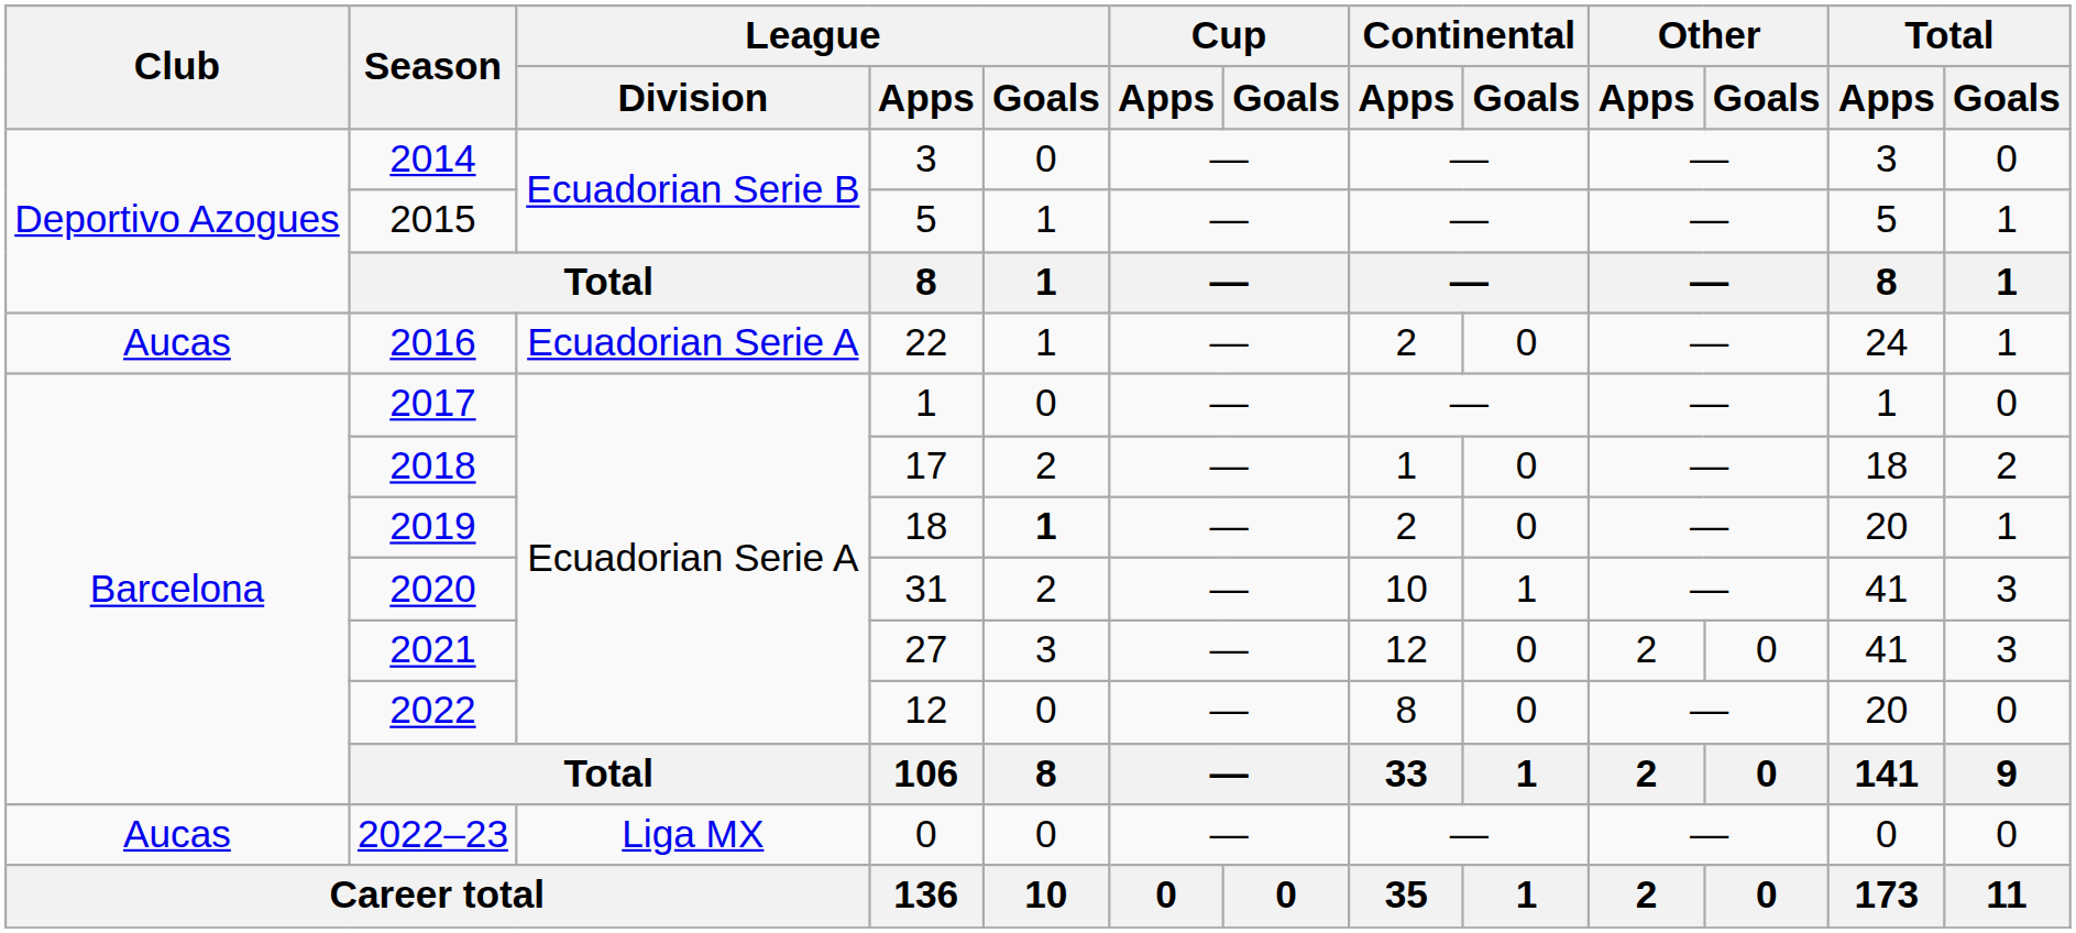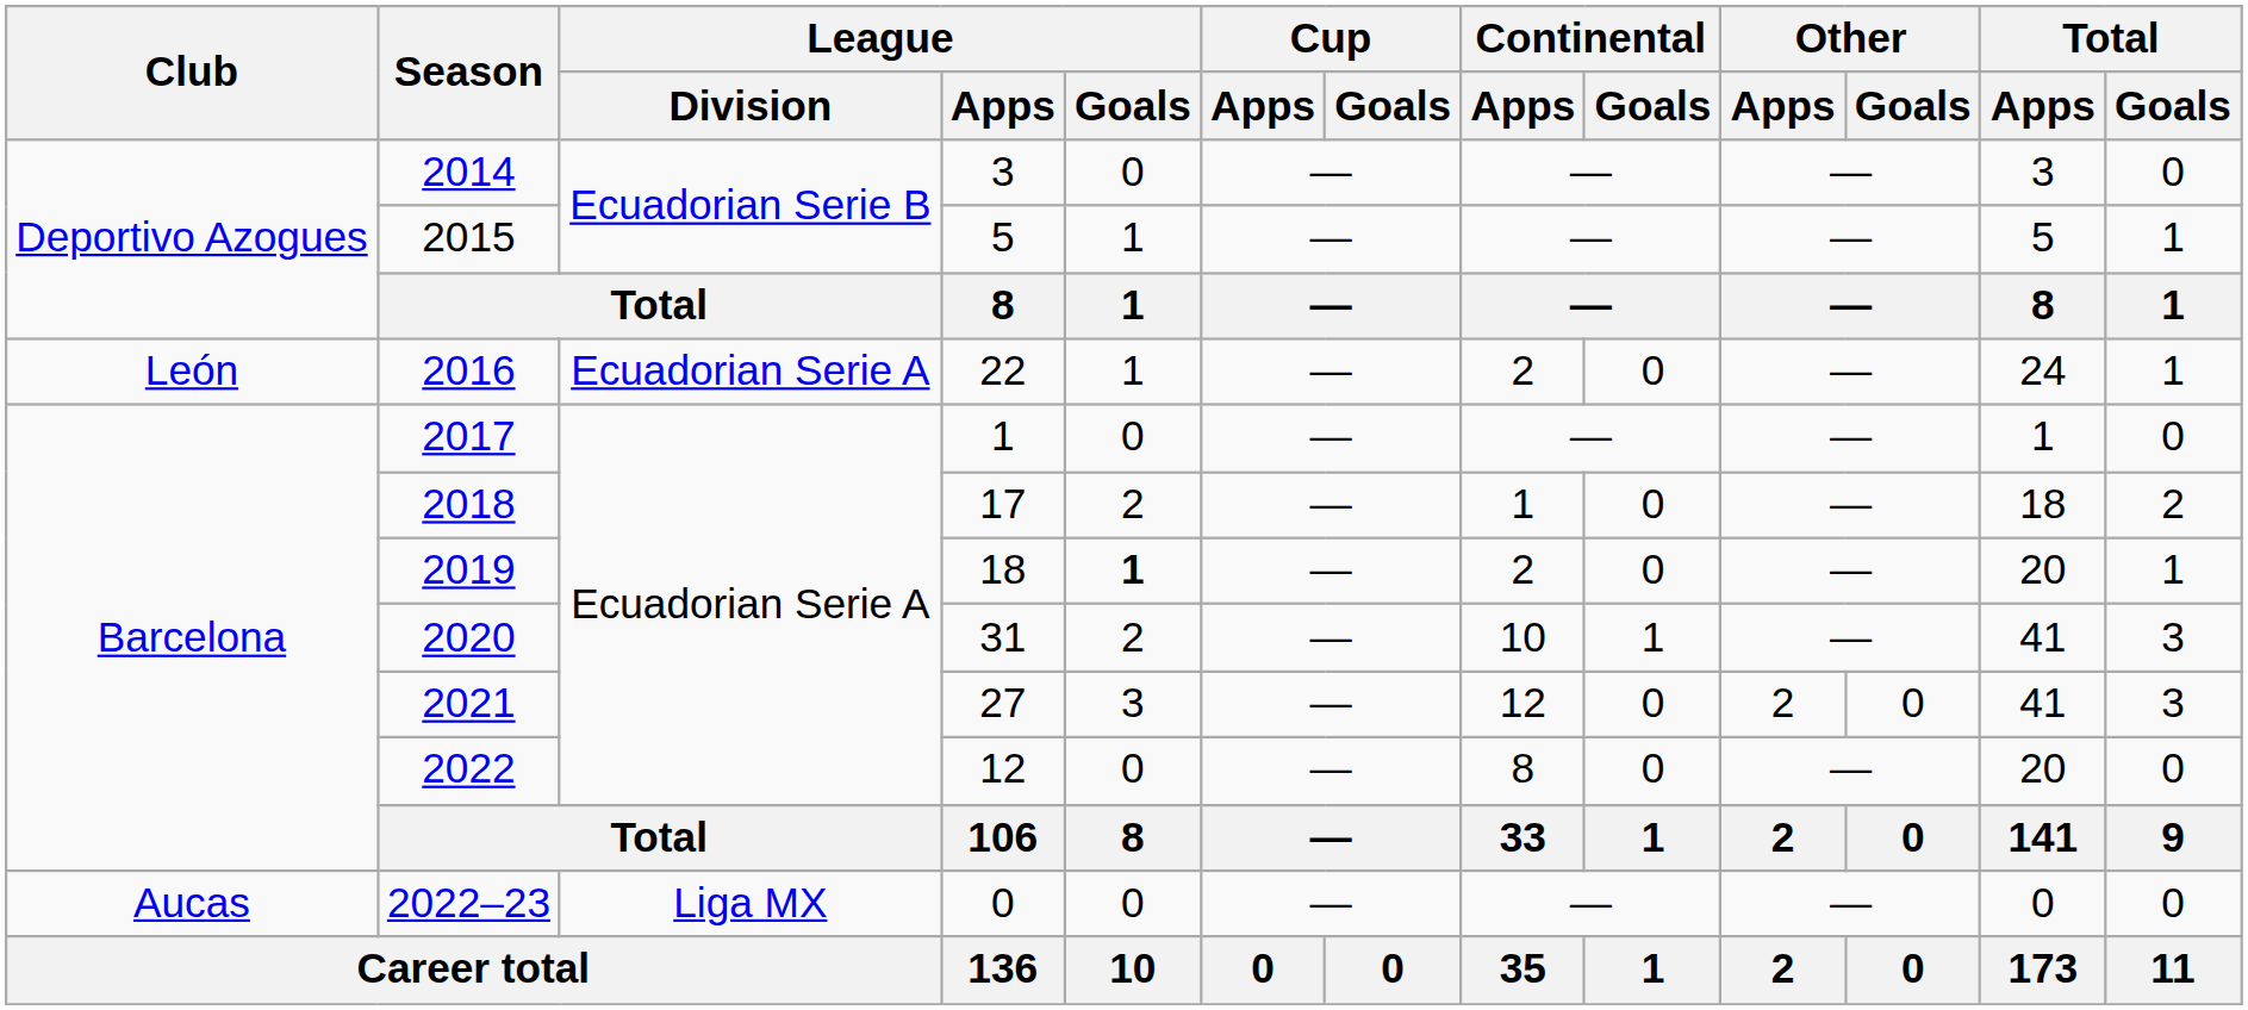 <table class="wikitable" style="text-align: center;">
 <tr>
 <th rowspan="2">Club</th>
 <th rowspan="2">Season</th>
 <th colspan="3">League</th>
 <th colspan="2">Cup</th>
 <th colspan="2">Continental</th>
 <th colspan="2">Other</th>
 <th colspan="2">Total</th>
 </tr>
 <tr>
 <th>Division</th>
 <th>Apps</th>
 <th>Goals</th>
 <th>Apps</th>
 <th>Goals</th>
 <th>Apps</th>
 <th>Goals</th>
 <th>Apps</th>
 <th>Goals</th>
 <th>Apps</th>
 <th>Goals</th>
 </tr>
 <tr>
 <td rowspan="3"><a href='#'>Deportivo Azogues</a></td>
 <td><a href='#'>2014</a></td>
 <td rowspan="2"><a href='#'>Ecuadorian Serie B</a></td>
 <td>3</td>
 <td>0</td>
 <td colspan="2">—</td>
 <td colspan="2">—</td>
 <td colspan="2">—</td>
 <td>3</td>
 <td>0</td>
 </tr>
 <tr>
 <td>2015</td>
 <td>5</td>
 <td>1</td>
 <td colspan="2">—</td>
 <td colspan="2">—</td>
 <td colspan="2">—</td>
 <td>5</td>
 <td>1</td>
 </tr>
 <tr>
 <th colspan="2">Total</th>
 <th>8</th>
 <th>1</th>
 <th colspan="2">—</th>
 <th colspan="2">—</th>
 <th colspan="2">—</th>
 <th>8</th>
 <th>1</th>
 </tr>
 <tr>
-<td><a href='#'>Aucas</a></td>
+<td rowspan="1"><a href='#'>León</a></td>
 <td><a href='#'>2016</a></td>
 <td><a href='#'>Ecuadorian Serie A</a></td>
 <td>22</td>
 <td>1</td>
 <td colspan="2">—</td>
 <td>2</td>
 <td>0</td>
 <td colspan="2">—</td>
 <td>24</td>
 <td>1</td>
 </tr>
 <tr>
 <td rowspan="7"><a href='#'>Barcelona</a></td>
 <td><a href='#'>2017</a></td>
 <td rowspan="6">Ecuadorian Serie A</td>
 <td>1</td>
 <td>0</td>
 <td colspan="2">—</td>
 <td colspan="2">—</td>
 <td colspan="2">—</td>
 <td>1</td>
 <td>0</td>
 </tr>
 <tr>
 <td><a href='#'>2018</a></td>
 <td>17</td>
 <td>2</td>
 <td colspan="2">—</td>
 <td>1</td>
 <td>0</td>
 <td colspan="2">—</td>
 <td>18</td>
 <td>2</td>
 </tr>
 <tr>
 <td><a href='#'>2019</a></td>
 <td>18</td>
 <td><strong>1</strong></td>
 <td colspan="2">—</td>
 <td>2</td>
 <td>0</td>
 <td colspan="2">—</td>
 <td>20</td>
 <td>1</td>
 </tr>
 <tr>
 <td><a href='#'>2020</a></td>
 <td>31</td>
 <td>2</td>
 <td colspan="2">—</td>
 <td>10</td>
 <td>1</td>
 <td colspan="2">—</td>
 <td>41</td>
 <td>3</td>
 </tr>
 <tr>
 <td><a href='#'>2021</a></td>
 <td>27</td>
 <td>3</td>
 <td colspan="2">—</td>
 <td>12</td>
 <td>0</td>
 <td>2</td>
 <td>0</td>
 <td>41</td>
 <td>3</td>
 </tr>
 <tr>
 <td><a href='#'>2022</a></td>
 <td>12</td>
 <td>0</td>
 <td colspan="2">—</td>
 <td>8</td>
 <td>0</td>
 <td colspan="2">—</td>
 <td>20</td>
 <td>0</td>
 </tr>
 <tr>
 <th colspan="2">Total</th>
 <th>106</th>
 <th>8</th>
 <th colspan="2">—</th>
 <th>33</th>
 <th>1</th>
 <th>2</th>
 <th>0</th>
 <th>141</th>
 <th>9</th>
 </tr>
 <tr>
 <td><a href='#'>Aucas</a></td>
 <td><a href='#'>2022–23</a></td>
 <td rowspan="1"><a href='#'>Liga MX</a></td>
 <td>0</td>
 <td>0</td>
 <td colspan="2">—</td>
 <td colspan="2">—</td>
 <td colspan="2">—</td>
 <td>0</td>
 <td>0</td>
 </tr>
 <tr>
 <th colspan="3">Career total</th>
 <th>136</th>
 <th>10</th>
 <th>0</th>
 <th>0</th>
 <th>35</th>
 <th>1</th>
 <th>2</th>
 <th>0</th>
 <th>173</th>
 <th>11</th>
 </tr>
 </table>
